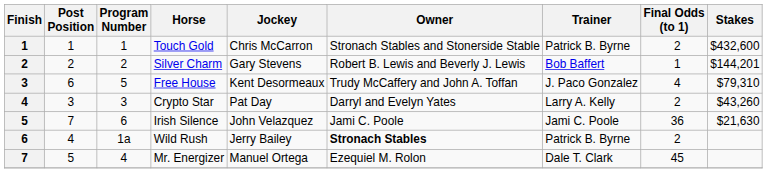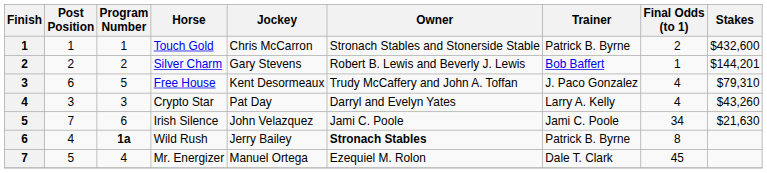 <table class="wikitable sortable">
 <tr>
 <th>Finish</th>
 <th>Post<br>Position</th>
 <th>Program<br>Number</th>
 <th>Horse</th>
 <th>Jockey</th>
 <th>Owner</th>
 <th>Trainer</th>
 <th>Final Odds<br>(to 1)</th>
 <th>Stakes</th>
 </tr>
 <tr>
 <th>1</th>
 <td style="text-align: center;">1</td>
 <td style="text-align: center;">1</td>
 <td><a href='#'>Touch Gold</a></td>
 <td>Chris McCarron</td>
 <td>Stronach Stables and Stonerside Stable</td>
 <td>Patrick B. Byrne</td>
 <td style="text-align: center;">  2</td>
 <td style="text-align: right;">$432,600</td>
 </tr>
 <tr>
 <th>2</th>
 <td style="text-align: center;">2</td>
 <td style="text-align: center;">2</td>
 <td><a href='#'>Silver Charm</a></td>
 <td>Gary Stevens</td>
 <td>Robert B. Lewis and Beverly J. Lewis</td>
 <td><a href='#'>Bob Baffert</a></td>
 <td style="text-align: center;">  1</td>
 <td style="text-align: right;">$144,201</td>
 </tr>
 <tr>
 <th>3</th>
 <td style="text-align: center;">6</td>
 <td style="text-align: center;">5</td>
 <td><a href='#'> Free House</a></td>
 <td>Kent Desormeaux</td>
 <td>Trudy McCaffery and John A. Toffan</td>
 <td>J. Paco Gonzalez</td>
 <td style="text-align: center;">  4</td>
 <td style="text-align: right;">$79,310</td>
 </tr>
 <tr>
 <th>4</th>
 <td style="text-align: center;">3</td>
 <td style="text-align: center;">3</td>
 <td>Crypto Star</td>
 <td>Pat Day</td>
 <td>Darryl and Evelyn Yates</td>
 <td>Larry A. Kelly</td>
-<td style="text-align: center;">  2</td>
+<td style="text-align: center;">  4</td>
 <td style="text-align: right;">$43,260</td>
 </tr>
 <tr>
 <th>5</th>
 <td style="text-align: center;">7</td>
 <td style="text-align: center;">6</td>
 <td>Irish Silence</td>
 <td>John Velazquez</td>
 <td>Jami C. Poole</td>
 <td>Jami C. Poole</td>
-<td style="text-align: center;">  36</td>
+<td style="text-align: center;">  34</td>
 <td style="text-align: right;">$21,630</td>
 </tr>
 <tr>
 <th>6</th>
 <td style="text-align: center;">4</td>
-<td style="text-align: center;">1a</td>
+<td style="text-align: center;"><strong>1a</strong></td>
 <td>Wild Rush</td>
 <td>Jerry Bailey</td>
 <td><strong>Stronach Stables</strong></td>
 <td>Patrick B. Byrne</td>
-<td style="text-align: center;">  2</td>
+<td style="text-align: center;">  8</td>
 <td style="text-align: right;"></td>
 </tr>
 <tr>
 <th>7</th>
 <td style="text-align: center;">5</td>
 <td style="text-align: center;">4</td>
 <td>Mr. Energizer</td>
 <td>Manuel Ortega</td>
 <td>Ezequiel M. Rolon</td>
 <td>Dale T. Clark</td>
 <td style="text-align: center;">  45</td>
 <td style="text-align: right;"></td>
 </tr>
 <tr>
 </tr>
 </table>
